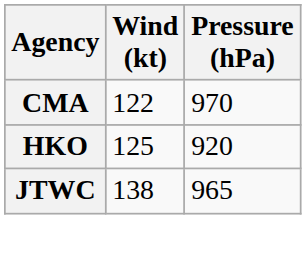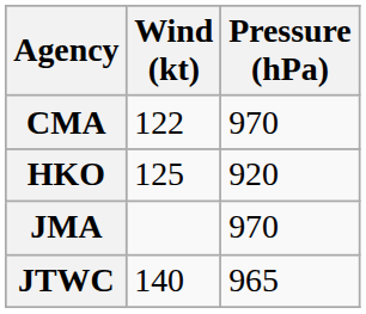 <table class="wikitable floatleft">
 <tr>
 <th>Agency</th>
 <th>Wind<br>(kt)</th>
 <th>Pressure<br>(hPa)</th>
 </tr>
 <tr>
 <th>CMA</th>
 <td>122</td>
 <td>970</td>
 </tr>
 <tr>
 <th>HKO</th>
 <td>125</td>
 <td>920</td>
 </tr>
 <tr>
+<th>JMA</th>
+<td></td>
+<td>970</td>
+</tr>
+<tr>
 <th>JTWC</th>
-<td>138</td>
+<td>140</td>
 <td>965</td>
 </tr>
 </table>
